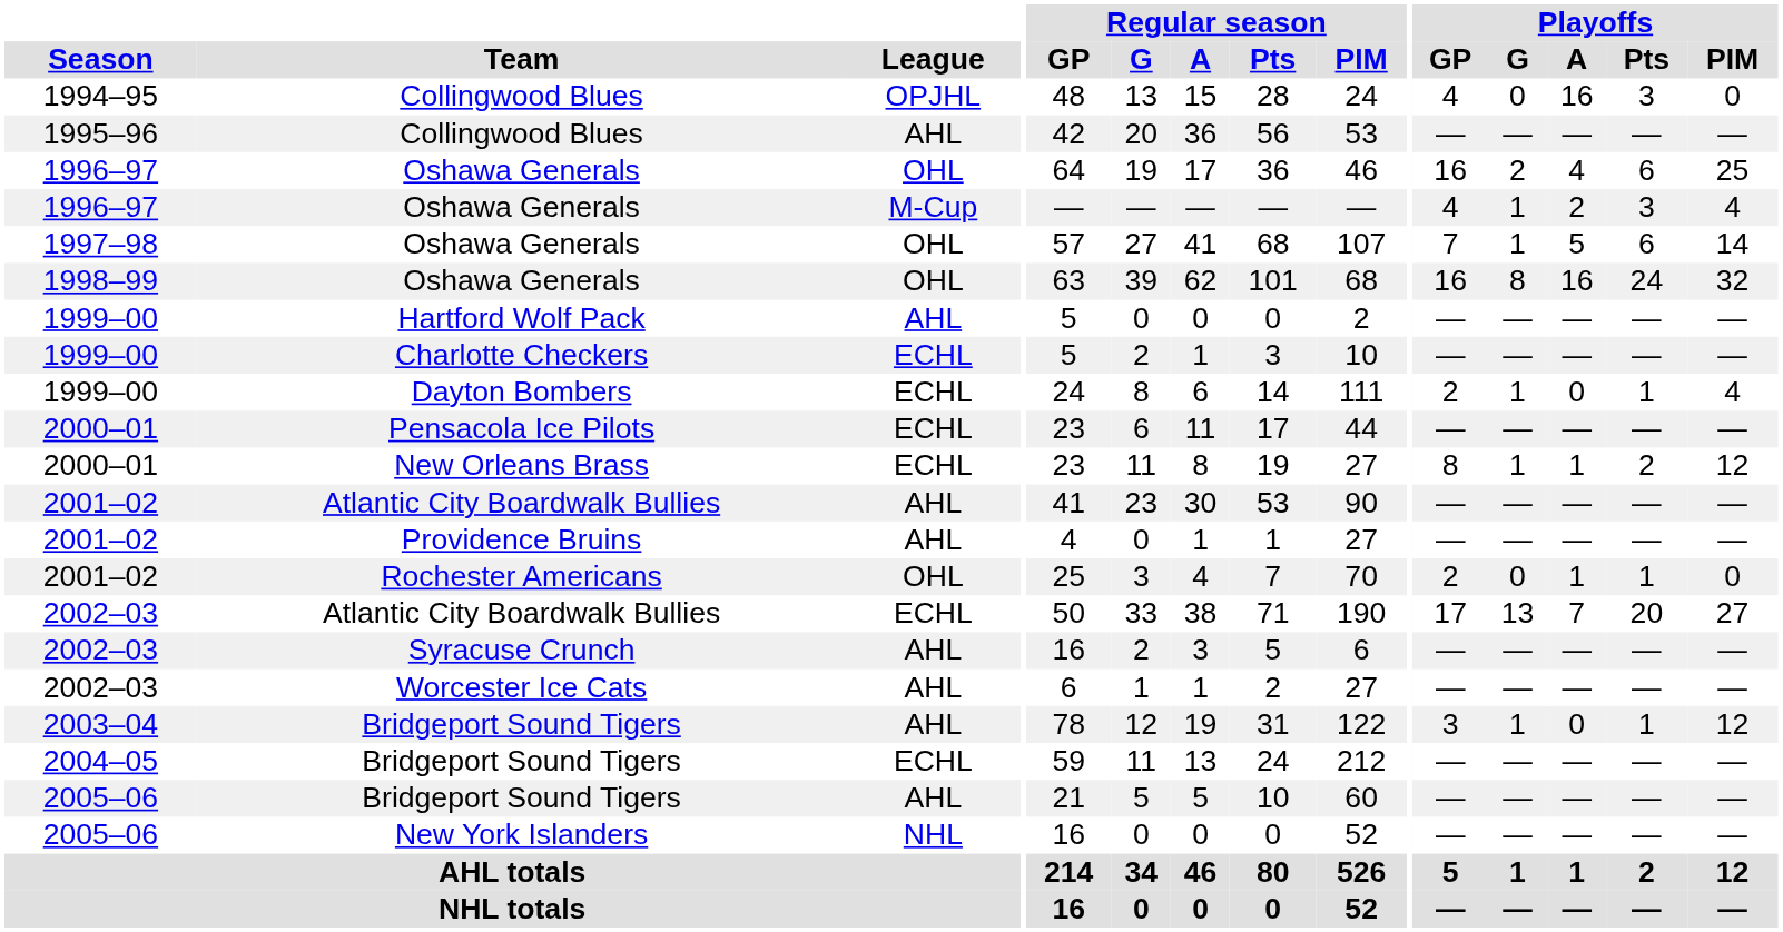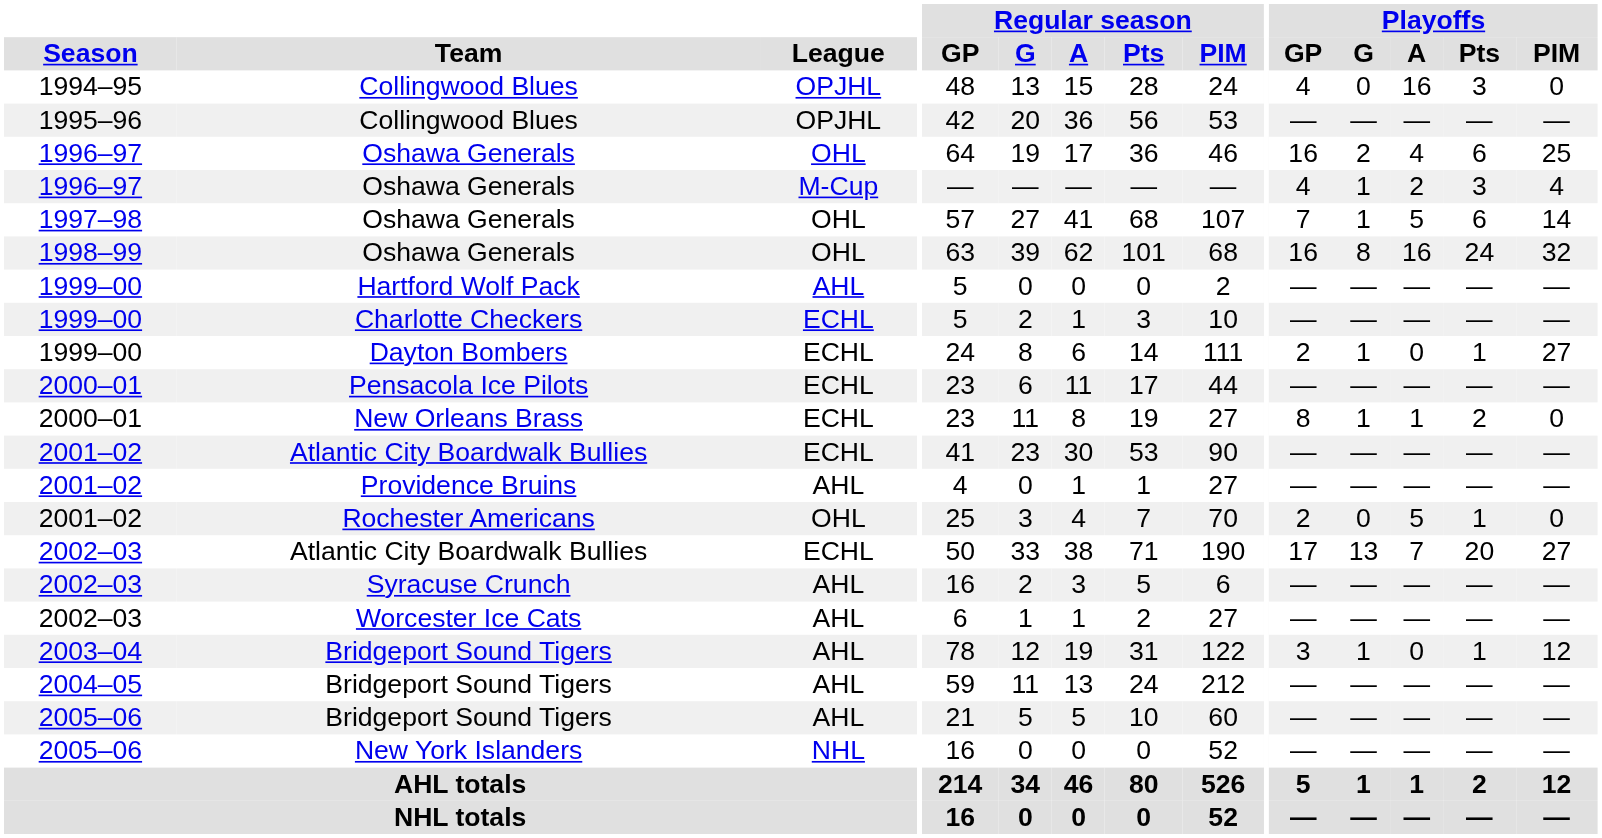 <table border="0" cellpadding="1" cellspacing="0" style="text-align:center; width:60em">
 <tr bgcolor="#e0e0e0">
 <th colspan="3" bgcolor="#ffffff"></th>
 <th rowspan="100" bgcolor="#ffffff"></th>
 <th colspan="5"><a href='#'>Regular season</a></th>
 <th rowspan="100" bgcolor="#ffffff"></th>
 <th colspan="5"><a href='#'>Playoffs</a></th>
 </tr>
 <tr bgcolor="#e0e0e0">
 <th><a href='#'>Season</a></th>
 <th>Team</th>
 <th>League</th>
 <th>GP</th>
 <th><a href='#'>G</a></th>
 <th><a href='#'>A</a></th>
 <th><a href='#'>Pts</a></th>
 <th><a href='#'>PIM</a></th>
 <th>GP</th>
 <th>G</th>
 <th>A</th>
 <th>Pts</th>
 <th>PIM</th>
 </tr>
 <tr>
 <td>1994–95</td>
 <td><a href='#'>Collingwood Blues</a></td>
 <td><a href='#'>OPJHL</a></td>
 <td>48</td>
 <td>13</td>
 <td>15</td>
 <td>28</td>
 <td>24</td>
 <td>4</td>
 <td>0</td>
 <td>16</td>
 <td>3</td>
 <td>0</td>
 </tr>
 <tr bgcolor="#f0f0f0">
 <td>1995–96</td>
 <td>Collingwood Blues</td>
-<td>AHL</td>
+<td>OPJHL</td>
 <td>42</td>
 <td>20</td>
 <td>36</td>
 <td>56</td>
 <td>53</td>
 <td>—</td>
 <td>—</td>
 <td>—</td>
 <td>—</td>
 <td>—</td>
 </tr>
 <tr>
 <td><a href='#'>1996–97</a></td>
 <td><a href='#'>Oshawa Generals</a></td>
 <td><a href='#'>OHL</a></td>
 <td>64</td>
 <td>19</td>
 <td>17</td>
 <td>36</td>
 <td>46</td>
 <td>16</td>
 <td>2</td>
 <td>4</td>
 <td>6</td>
 <td>25</td>
 </tr>
 <tr bgcolor="#f0f0f0">
 <td><a href='#'>1996–97</a></td>
 <td>Oshawa Generals</td>
 <td><a href='#'>M-Cup</a></td>
 <td>—</td>
 <td>—</td>
 <td>—</td>
 <td>—</td>
 <td>—</td>
 <td>4</td>
 <td>1</td>
 <td>2</td>
 <td>3</td>
 <td>4</td>
 </tr>
 <tr>
 <td><a href='#'>1997–98</a></td>
 <td>Oshawa Generals</td>
 <td>OHL</td>
 <td>57</td>
 <td>27</td>
 <td>41</td>
 <td>68</td>
 <td>107</td>
 <td>7</td>
 <td>1</td>
 <td>5</td>
 <td>6</td>
 <td>14</td>
 </tr>
 <tr bgcolor="#f0f0f0">
 <td><a href='#'>1998–99</a></td>
 <td>Oshawa Generals</td>
 <td>OHL</td>
 <td>63</td>
 <td>39</td>
 <td>62</td>
 <td>101</td>
 <td>68</td>
 <td>16</td>
 <td>8</td>
 <td>16</td>
 <td>24</td>
 <td>32</td>
 </tr>
 <tr>
 <td><a href='#'>1999–00</a></td>
 <td><a href='#'>Hartford Wolf Pack</a></td>
 <td><a href='#'>AHL</a></td>
 <td>5</td>
 <td>0</td>
 <td>0</td>
 <td>0</td>
 <td>2</td>
 <td>—</td>
 <td>—</td>
 <td>—</td>
 <td>—</td>
 <td>—</td>
 </tr>
 <tr bgcolor="#f0f0f0">
 <td><a href='#'>1999–00</a></td>
 <td><a href='#'>Charlotte Checkers</a></td>
 <td><a href='#'>ECHL</a></td>
 <td>5</td>
 <td>2</td>
 <td>1</td>
 <td>3</td>
 <td>10</td>
 <td>—</td>
 <td>—</td>
 <td>—</td>
 <td>—</td>
 <td>—</td>
 </tr>
 <tr>
 <td>1999–00</td>
 <td><a href='#'>Dayton Bombers</a></td>
 <td>ECHL</td>
 <td>24</td>
 <td>8</td>
 <td>6</td>
 <td>14</td>
 <td>111</td>
 <td>2</td>
 <td>1</td>
 <td>0</td>
 <td>1</td>
-<td>4</td>
+<td>27</td>
 </tr>
 <tr bgcolor="#f0f0f0">
 <td><a href='#'>2000–01</a></td>
 <td><a href='#'>Pensacola Ice Pilots</a></td>
 <td>ECHL</td>
 <td>23</td>
 <td>6</td>
 <td>11</td>
 <td>17</td>
 <td>44</td>
 <td>—</td>
 <td>—</td>
 <td>—</td>
 <td>—</td>
 <td>—</td>
 </tr>
 <tr>
 <td>2000–01</td>
 <td><a href='#'>New Orleans Brass</a></td>
 <td>ECHL</td>
 <td>23</td>
 <td>11</td>
 <td>8</td>
 <td>19</td>
 <td>27</td>
 <td>8</td>
 <td>1</td>
 <td>1</td>
 <td>2</td>
-<td>12</td>
+<td>0</td>
 </tr>
 <tr bgcolor="#f0f0f0">
 <td><a href='#'>2001–02</a></td>
 <td><a href='#'>Atlantic City Boardwalk Bullies</a></td>
-<td>AHL</td>
+<td>ECHL</td>
 <td>41</td>
 <td>23</td>
 <td>30</td>
 <td>53</td>
 <td>90</td>
 <td>—</td>
 <td>—</td>
 <td>—</td>
 <td>—</td>
 <td>—</td>
 </tr>
 <tr>
 <td><a href='#'>2001–02</a></td>
 <td><a href='#'>Providence Bruins</a></td>
 <td>AHL</td>
 <td>4</td>
 <td>0</td>
 <td>1</td>
 <td>1</td>
 <td>27</td>
 <td>—</td>
 <td>—</td>
 <td>—</td>
 <td>—</td>
 <td>—</td>
 </tr>
 <tr bgcolor="#f0f0f0">
 <td>2001–02</td>
 <td><a href='#'>Rochester Americans</a></td>
 <td>OHL</td>
 <td>25</td>
 <td>3</td>
 <td>4</td>
 <td>7</td>
 <td>70</td>
 <td>2</td>
 <td>0</td>
-<td>1</td>
+<td>5</td>
 <td>1</td>
 <td>0</td>
 </tr>
 <tr>
 <td><a href='#'>2002–03</a></td>
 <td>Atlantic City Boardwalk Bullies</td>
 <td>ECHL</td>
 <td>50</td>
 <td>33</td>
 <td>38</td>
 <td>71</td>
 <td>190</td>
 <td>17</td>
 <td>13</td>
 <td>7</td>
 <td>20</td>
 <td>27</td>
 </tr>
 <tr bgcolor="#f0f0f0">
 <td><a href='#'>2002–03</a></td>
 <td><a href='#'>Syracuse Crunch</a></td>
 <td>AHL</td>
 <td>16</td>
 <td>2</td>
 <td>3</td>
 <td>5</td>
 <td>6</td>
 <td>—</td>
 <td>—</td>
 <td>—</td>
 <td>—</td>
 <td>—</td>
 </tr>
 <tr>
 <td>2002–03</td>
 <td><a href='#'>Worcester Ice Cats</a></td>
 <td>AHL</td>
 <td>6</td>
 <td>1</td>
 <td>1</td>
 <td>2</td>
 <td>27</td>
 <td>—</td>
 <td>—</td>
 <td>—</td>
 <td>—</td>
 <td>—</td>
 </tr>
 <tr bgcolor="#f0f0f0">
 <td><a href='#'>2003–04</a></td>
 <td><a href='#'>Bridgeport Sound Tigers</a></td>
 <td>AHL</td>
 <td>78</td>
 <td>12</td>
 <td>19</td>
 <td>31</td>
 <td>122</td>
 <td>3</td>
 <td>1</td>
 <td>0</td>
 <td>1</td>
 <td>12</td>
 </tr>
 <tr>
 <td><a href='#'>2004–05</a></td>
 <td>Bridgeport Sound Tigers</td>
-<td>ECHL</td>
+<td>AHL</td>
 <td>59</td>
 <td>11</td>
 <td>13</td>
 <td>24</td>
 <td>212</td>
 <td>—</td>
 <td>—</td>
 <td>—</td>
 <td>—</td>
 <td>—</td>
 </tr>
 <tr bgcolor="#f0f0f0">
 <td><a href='#'>2005–06</a></td>
 <td>Bridgeport Sound Tigers</td>
 <td>AHL</td>
 <td>21</td>
 <td>5</td>
 <td>5</td>
 <td>10</td>
 <td>60</td>
 <td>—</td>
 <td>—</td>
 <td>—</td>
 <td>—</td>
 <td>—</td>
 </tr>
 <tr>
 <td><a href='#'>2005–06</a></td>
 <td><a href='#'>New York Islanders</a></td>
 <td><a href='#'>NHL</a></td>
 <td>16</td>
 <td>0</td>
 <td>0</td>
 <td>0</td>
 <td>52</td>
 <td>—</td>
 <td>—</td>
 <td>—</td>
 <td>—</td>
 <td>—</td>
 </tr>
 <tr bgcolor="#e0e0e0">
 <th colspan="3">AHL totals</th>
 <th>214</th>
 <th>34</th>
 <th>46</th>
 <th>80</th>
 <th>526</th>
 <th>5</th>
 <th>1</th>
 <th>1</th>
 <th>2</th>
 <th>12</th>
 </tr>
 <tr bgcolor="#e0e0e0">
 <th colspan="3">NHL totals</th>
 <th>16</th>
 <th>0</th>
 <th>0</th>
 <th>0</th>
 <th>52</th>
 <th>—</th>
 <th>—</th>
 <th>—</th>
 <th>—</th>
 <th>—</th>
 </tr>
 </table>
